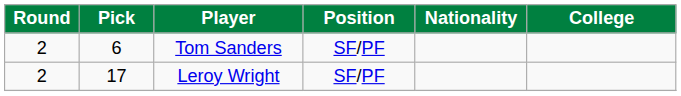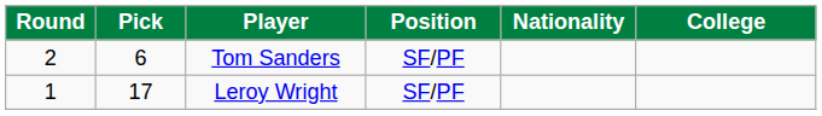 <table class="wikitable sortable sortable">
 <tr>
 <th style="background:#008040; color:white" width="10%">Round</th>
 <th style="background:#008040; color:white" width="10%">Pick</th>
 <th style="background:#008040; color:white" width="20%">Player</th>
 <th style="background:#008040; color:white" width="15%">Position</th>
 <th style="background:#008040; color:white" width="15%">Nationality</th>
 <th style="background:#008040; color:white" width="20%">College</th>
 </tr>
 <tr style="text-align: center">
 <td>2</td>
 <td>6</td>
 <td><a href='#'>Tom Sanders</a></td>
 <td><a href='#'>SF</a>/<a href='#'>PF</a></td>
 <td></td>
 <td></td>
 </tr>
 <tr style="text-align: center">
-<td>2</td>
+<td>1</td>
 <td>17</td>
 <td><a href='#'>Leroy Wright</a></td>
 <td><a href='#'>SF</a>/<a href='#'>PF</a></td>
 <td></td>
 <td></td>
 </tr>
 <tr>
 </tr>
 </table>
